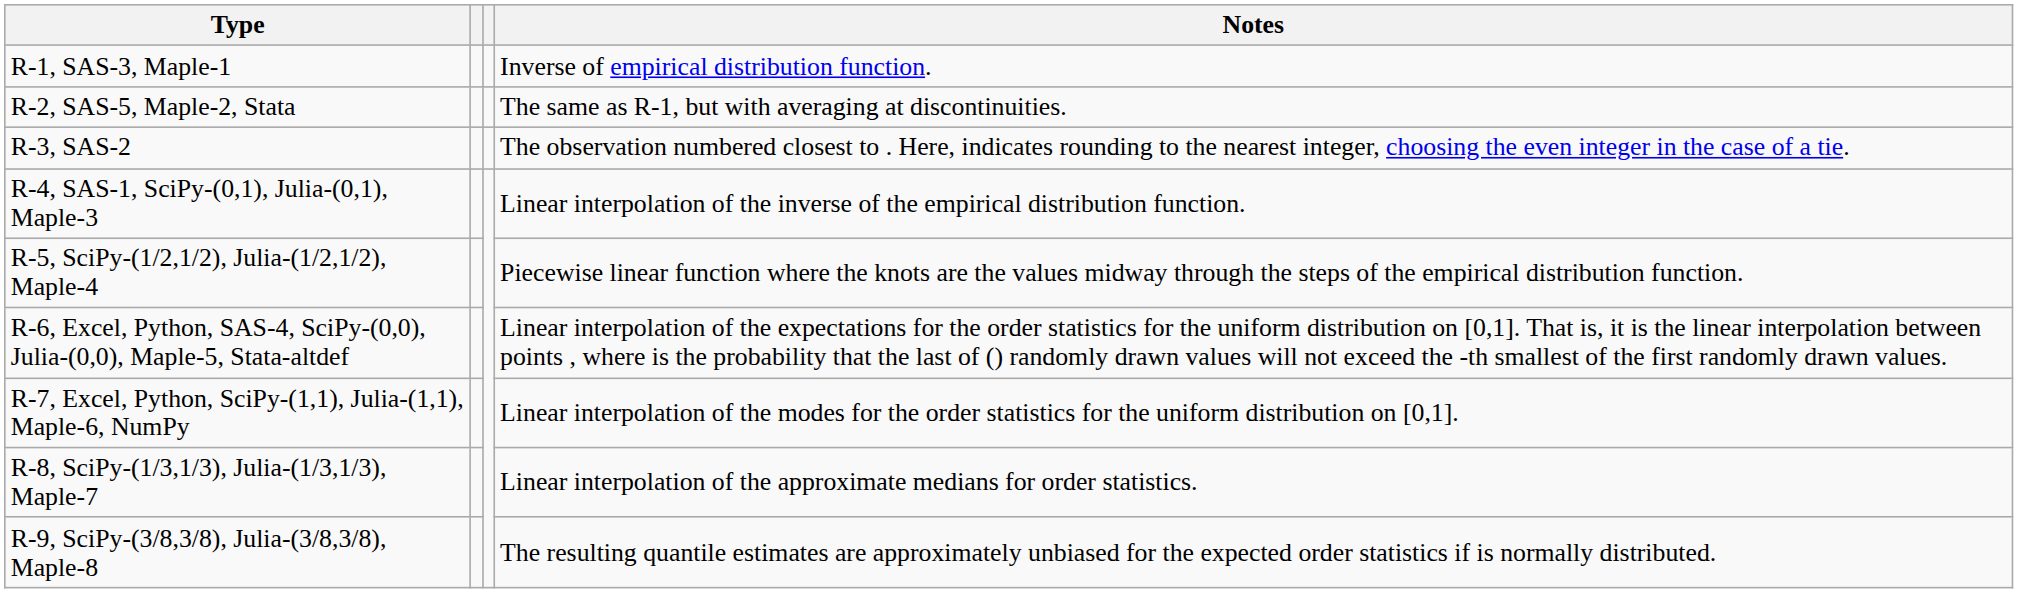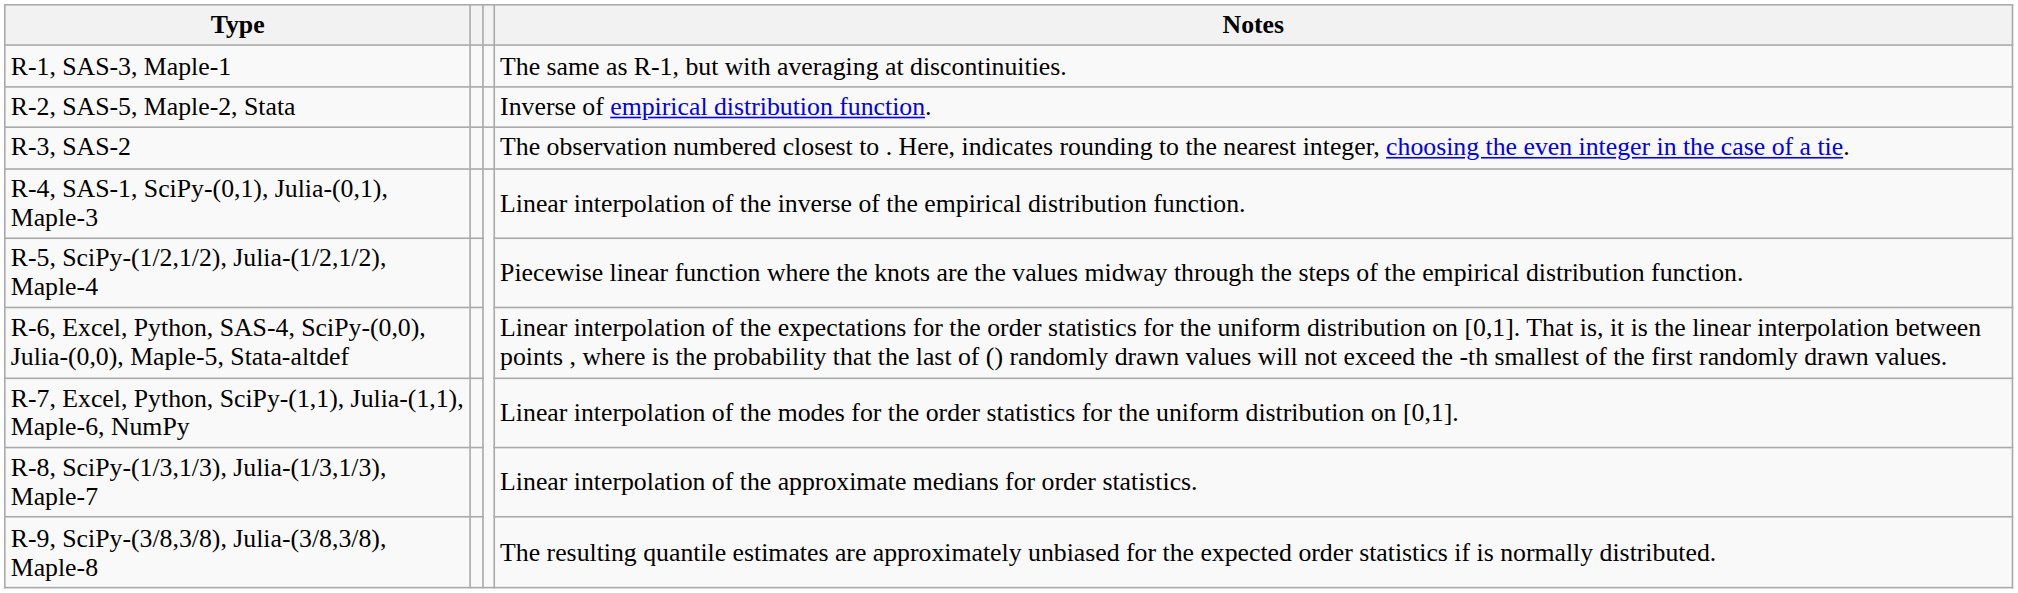 <table class="wikitable">
 <tr>
 <th>Type</th>
 <th></th>
 <th></th>
 <th>Notes</th>
 </tr>
 <tr>
 <td>R‑1, SAS‑3, Maple‑1</td>
 <td></td>
 <td></td>
-<td>Inverse of <a href='#'>empirical distribution function</a>.</td>
+<td>The same as R-1, but with averaging at discontinuities.</td>
 </tr>
 <tr>
 <td>R‑2, SAS‑5, Maple‑2, Stata</td>
 <td></td>
 <td></td>
-<td>The same as R-1, but with averaging at discontinuities.</td>
+<td>Inverse of <a href='#'>empirical distribution function</a>.</td>
 </tr>
 <tr>
 <td>R‑3, SAS‑2</td>
 <td></td>
 <td></td>
 <td>The observation numbered closest to .  Here,  indicates rounding to the nearest integer, <a href='#'>choosing the even integer in the case of a tie</a>.</td>
 </tr>
 <tr>
 <td>R‑4, SAS‑1, SciPy‑(0,1), Julia‑(0,1), Maple‑3</td>
 <td></td>
 <td rowspan=6></td>
 <td>Linear interpolation of the inverse of the empirical distribution function.</td>
 </tr>
 <tr>
 <td>R‑5, SciPy‑(1/2,1/2), Julia‑(1/2,1/2), Maple‑4</td>
 <td></td>
 <td>Piecewise linear function where the knots are the values midway through the steps of the empirical distribution function.</td>
 </tr>
 <tr>
 <td>R‑6, Excel, Python, SAS‑4, SciPy‑(0,0), Julia-(0,0), Maple‑5, Stata‑altdef</td>
 <td></td>
 <td>Linear interpolation of the expectations for the order statistics for the uniform distribution on [0,1].  That is, it is the linear interpolation between points , where  is the probability that the last of () randomly drawn values will not exceed the -th smallest of the first  randomly drawn values.</td>
 </tr>
 <tr>
 <td>R‑7, Excel, Python, SciPy‑(1,1), Julia-(1,1), Maple‑6, NumPy</td>
 <td></td>
 <td>Linear interpolation of the modes for the order statistics for the uniform distribution on [0,1].</td>
 </tr>
 <tr>
 <td>R‑8, SciPy‑(1/3,1/3), Julia‑(1/3,1/3), Maple‑7</td>
 <td></td>
 <td>Linear interpolation of the approximate medians for order statistics.</td>
 </tr>
 <tr>
 <td>R‑9, SciPy‑(3/8,3/8), Julia‑(3/8,3/8), Maple‑8</td>
 <td></td>
 <td>The resulting quantile estimates are approximately unbiased for the expected order statistics if  is normally distributed.</td>
 </tr>
 </table>
